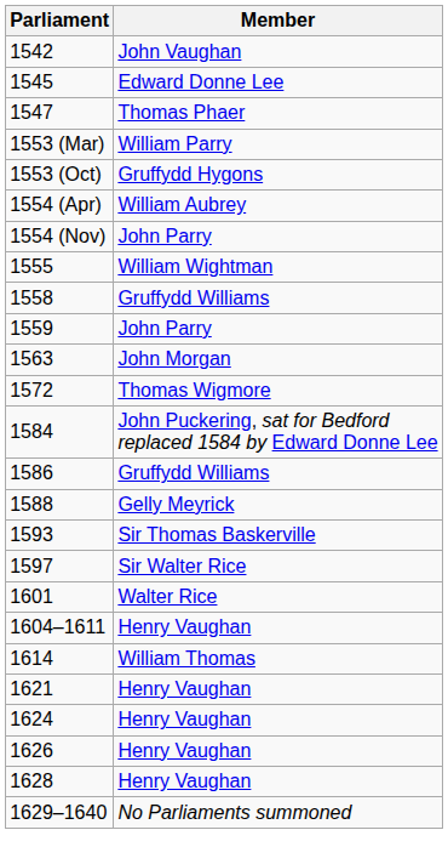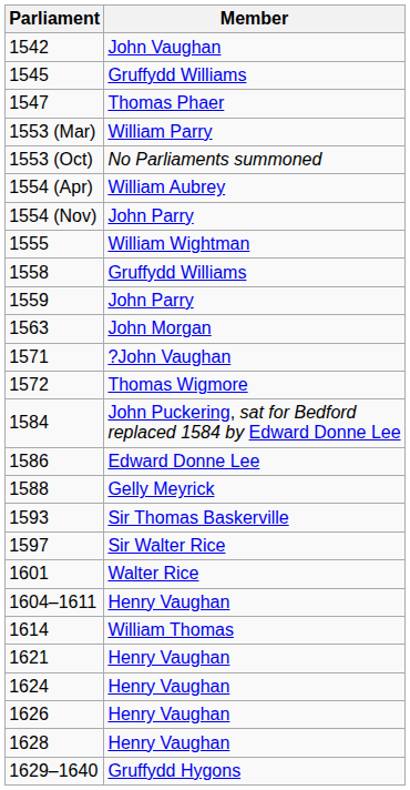 <table class="wikitable">
 <tr>
 <th>Parliament</th>
 <th>Member</th>
 </tr>
 <tr>
 <td>1542</td>
 <td><a href='#'>John Vaughan</a></td>
 </tr>
 <tr>
 <td>1545</td>
-<td><a href='#'>Edward Donne Lee</a></td>
+<td><a href='#'>Gruffydd Williams</a></td>
 </tr>
 <tr>
 <td>1547</td>
 <td><a href='#'>Thomas Phaer</a></td>
 </tr>
 <tr>
 <td>1553 (Mar)</td>
 <td><a href='#'>William Parry</a></td>
 </tr>
 <tr>
 <td>1553 (Oct)</td>
-<td><a href='#'>Gruffydd Hygons</a></td>
+<td><em>No Parliaments summoned</em></td>
 </tr>
 <tr>
 <td>1554 (Apr)</td>
 <td><a href='#'>William Aubrey</a></td>
 </tr>
 <tr>
 <td>1554 (Nov)</td>
 <td><a href='#'>John Parry</a></td>
 </tr>
 <tr>
 <td>1555</td>
 <td><a href='#'>William Wightman</a></td>
 </tr>
 <tr>
 <td>1558</td>
 <td><a href='#'>Gruffydd Williams</a></td>
 </tr>
 <tr>
 <td>1559</td>
 <td><a href='#'>John Parry</a></td>
 </tr>
 <tr>
 <td>1563</td>
 <td><a href='#'>John Morgan</a></td>
 </tr>
 <tr>
+<td>1571</td>
+<td><a href='#'>?John Vaughan</a></td>
+</tr>
+<tr>
 <td>1572</td>
 <td><a href='#'>Thomas Wigmore</a></td>
 </tr>
 <tr>
 <td>1584</td>
 <td><a href='#'>John Puckering</a>, <em>sat for Bedford <br> replaced 1584 by</em> <a href='#'>Edward Donne Lee</a></td>
 </tr>
 <tr>
 <td>1586</td>
-<td><a href='#'>Gruffydd Williams</a></td>
+<td><a href='#'>Edward Donne Lee</a></td>
 </tr>
 <tr>
 <td>1588</td>
 <td><a href='#'>Gelly Meyrick</a></td>
 </tr>
 <tr>
 <td>1593</td>
 <td><a href='#'>Sir Thomas Baskerville</a></td>
 </tr>
 <tr>
 <td>1597</td>
 <td><a href='#'>Sir Walter Rice</a></td>
 </tr>
 <tr>
 <td>1601</td>
 <td><a href='#'>Walter Rice</a></td>
 </tr>
 <tr>
 <td>1604–1611</td>
 <td><a href='#'>Henry Vaughan</a></td>
 </tr>
 <tr>
 <td>1614</td>
 <td><a href='#'>William Thomas</a></td>
 </tr>
 <tr>
 <td>1621</td>
 <td><a href='#'>Henry Vaughan</a></td>
 </tr>
 <tr>
 <td>1624</td>
 <td><a href='#'>Henry Vaughan</a></td>
 </tr>
 <tr>
 <td>1626</td>
 <td><a href='#'>Henry Vaughan</a></td>
 </tr>
 <tr>
 <td>1628</td>
 <td><a href='#'>Henry Vaughan</a></td>
 </tr>
 <tr>
 <td>1629–1640</td>
-<td><em>No Parliaments summoned</em></td>
+<td><a href='#'>Gruffydd Hygons</a></td>
 </tr>
 </table>
